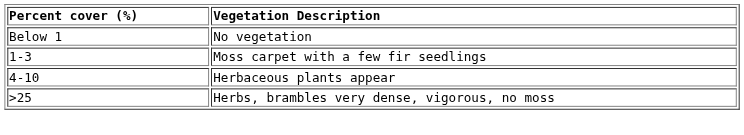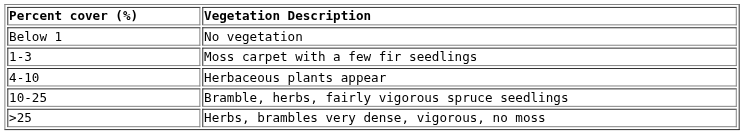 <table align="center" border="1" width=60%>
 <tr>
 <td><strong>Percent cover (%)</strong></td>
 <td><strong>Vegetation Description</strong></td>
 </tr>
 <tr>
 <td>Below 1</td>
 <td>No vegetation</td>
 </tr>
 <tr>
 <td>1-3</td>
 <td>Moss carpet with a few fir seedlings</td>
 </tr>
 <tr>
 <td>4-10</td>
 <td>Herbaceous plants appear</td>
 </tr>
 <tr>
+<td>10-25</td>
+<td>Bramble, herbs, fairly vigorous spruce seedlings</td>
+</tr>
+<tr>
 <td>>25</td>
 <td>Herbs, brambles very dense, vigorous, no moss</td>
 </tr>
 </table>
